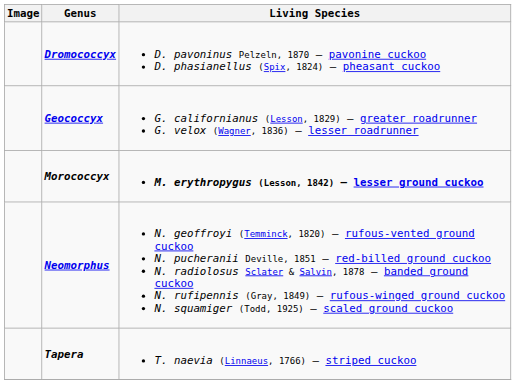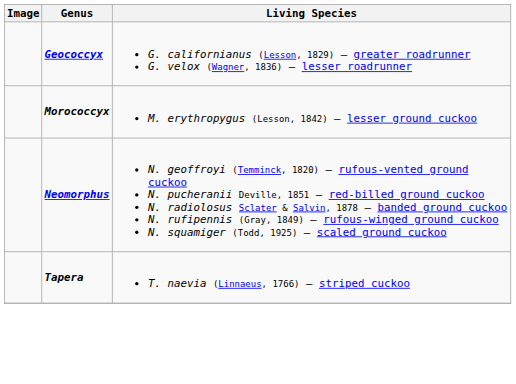 <table class="wikitable">
 <tr>
 <th>Image</th>
 <th>Genus</th>
 <th>Living Species</th>
-</tr>
-<tr>
-<td></td>
-<td><strong><em><a href='#'>Dromococcyx</a></em></strong> </td>
-<td><br><ul><li><em>D. pavoninus</em> <small>Pelzeln, 1870</small> – <a href='#'>pavonine cuckoo</a></li><li><em>D. phasianellus</em> <small>(<a href='#'>Spix</a>, 1824)</small> – <a href='#'>pheasant cuckoo</a></li></ul></td>
 </tr>
 <tr>
 <td></td>
 <td><strong><em><a href='#'>Geococcyx</a></em></strong> </td>
 <td><br><ul><li><em>G. californianus</em> <small>(<a href='#'>Lesson</a>, 1829)</small> – <a href='#'>greater roadrunner</a></li><li><em>G. velox</em> <small>(<a href='#'>Wagner</a>, 1836)</small> – <a href='#'>lesser roadrunner</a></li></ul></td>
 </tr>
 <tr>
 <td></td>
 <td><strong><em>Morococcyx</em></strong> </td>
-<td><strong><br><ul><li><em>M. erythropygus</em> <small>(Lesson, 1842)</small> – <a href='#'>lesser ground cuckoo</a></li></ul></strong></td>
+<td><br><ul><li><em>M. erythropygus</em> <small>(Lesson, 1842)</small> – <a href='#'>lesser ground cuckoo</a></li></ul></td>
 </tr>
 <tr>
 <td></td>
 <td><strong><em><a href='#'>Neomorphus</a></em></strong> </td>
 <td><br><ul><li><em>N. geoffroyi</em> <small>(<a href='#'>Temminck</a>, 1820)</small> – <a href='#'>rufous-vented ground cuckoo</a></li><li><em>N. pucheranii</em> <small>Deville, 1851</small> – <a href='#'>red-billed ground cuckoo</a></li><li><em>N. radiolosus</em> <small><a href='#'>Sclater</a> & <a href='#'>Salvin</a>, 1878</small> – <a href='#'>banded ground cuckoo</a></li><li><em>N. rufipennis</em> <small>(Gray, 1849)</small> – <a href='#'>rufous-winged ground cuckoo</a></li><li><em>N. squamiger</em> <small>(Todd, 1925)</small> – <a href='#'>scaled ground cuckoo</a></li></ul></td>
 </tr>
 <tr>
 <td></td>
 <td><strong><em>Tapera</em></strong> </td>
 <td><br><ul><li><em>T. naevia</em> <small>(<a href='#'>Linnaeus</a>, 1766)</small> – <a href='#'>striped cuckoo</a></li></ul></td>
 </tr>
 <tr>
 </tr>
 </table>
